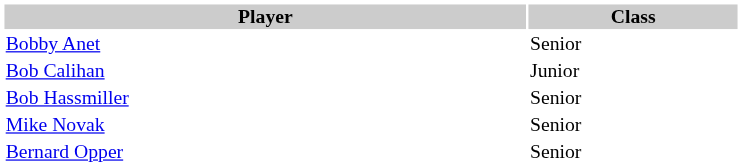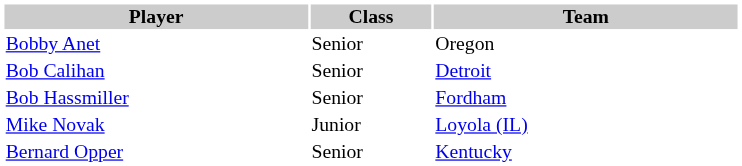 <table style="width:600px" "border:'1' 'solid' 'gray'">
 <tr>
 <th style="background:#CCCCCC;width:40%">Player</th>
 <th style="background:#CCCCCC;width:16%">Class</th>
+<th style="background:#CCCCCC;width:40%">Team</th>
 </tr>
 <tr>
 <td><a href='#'>Bobby Anet</a></td>
 <td>Senior</td>
+<td>Oregon</td>
 </tr>
 <tr>
 <td><a href='#'>Bob Calihan</a></td>
-<td>Junior</td>
+<td>Senior</td>
+<td><a href='#'>Detroit</a></td>
 </tr>
 <tr>
 <td><a href='#'>Bob Hassmiller</a></td>
 <td>Senior</td>
+<td><a href='#'>Fordham</a></td>
 </tr>
 <tr>
 <td><a href='#'>Mike Novak</a></td>
-<td>Senior</td>
+<td>Junior</td>
+<td><a href='#'>Loyola (IL)</a></td>
 </tr>
 <tr>
 <td><a href='#'>Bernard Opper</a></td>
 <td>Senior</td>
+<td><a href='#'>Kentucky</a></td>
 </tr>
 </table>
